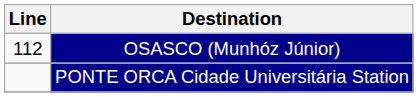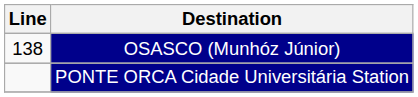 <table class="wikitable">
 <tr>
 <th align="center">Line</th>
 <th align="center">Destination</th>
 </tr>
 <tr>
 </tr>
 <tr>
-<td align="center">112</td>
+<td align="center">138</td>
 <td align="center" bgcolor="darkblue" style="color:white">OSASCO (Munhóz Júnior)</td>
 </tr>
 <tr>
 </tr>
 <tr>
 <td align="center"></td>
 <td align="center" bgcolor="darkblue" style="color:white">PONTE ORCA Cidade Universitária Station</td>
 </tr>
 <tr>
 </tr>
 </table>
